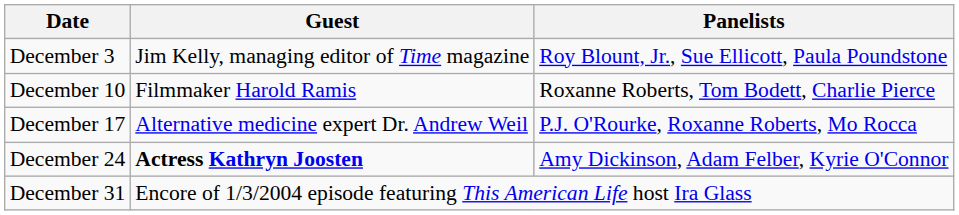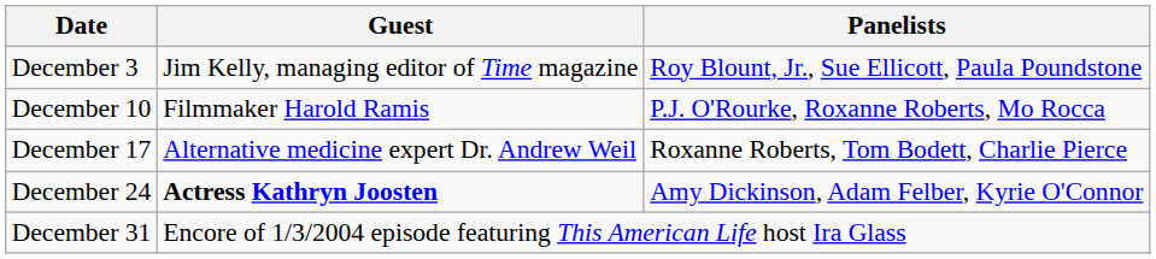 <table class="wikitable">
 <tr>
 <th>Date</th>
 <th>Guest</th>
 <th>Panelists</th>
 </tr>
 <tr>
 <td>December 3</td>
 <td>Jim Kelly, managing editor of <em><a href='#'>Time</a></em> magazine</td>
 <td><a href='#'>Roy Blount, Jr.</a>, <a href='#'>Sue Ellicott</a>, <a href='#'>Paula Poundstone</a></td>
 </tr>
 <tr>
 <td>December 10</td>
 <td>Filmmaker <a href='#'>Harold Ramis</a></td>
-<td>Roxanne Roberts, <a href='#'>Tom Bodett</a>, <a href='#'>Charlie Pierce</a></td>
+<td><a href='#'>P.J. O'Rourke</a>, <a href='#'>Roxanne Roberts</a>, <a href='#'>Mo Rocca</a></td>
 </tr>
 <tr>
 <td>December 17</td>
 <td><a href='#'>Alternative medicine</a> expert Dr. <a href='#'>Andrew Weil</a></td>
-<td><a href='#'>P.J. O'Rourke</a>, <a href='#'>Roxanne Roberts</a>, <a href='#'>Mo Rocca</a></td>
+<td>Roxanne Roberts, <a href='#'>Tom Bodett</a>, <a href='#'>Charlie Pierce</a></td>
 </tr>
 <tr>
 <td>December 24</td>
 <td><strong>Actress <a href='#'>Kathryn Joosten</a></strong></td>
 <td><a href='#'>Amy Dickinson</a>, <a href='#'>Adam Felber</a>, <a href='#'>Kyrie O'Connor</a></td>
 </tr>
 <tr>
 <td>December 31</td>
 <td colspan=2>Encore of 1/3/2004 episode featuring <em><a href='#'>This American Life</a></em> host <a href='#'>Ira Glass</a></td>
 </tr>
 </table>
